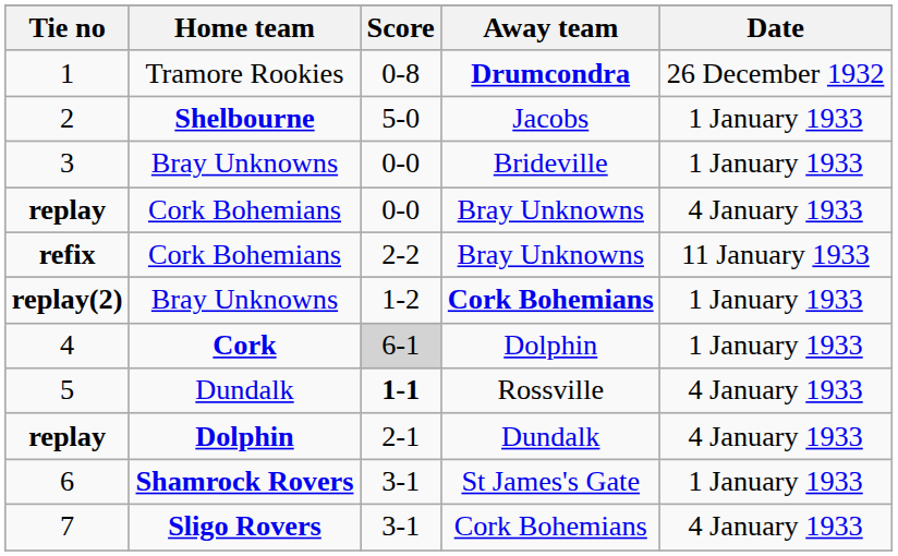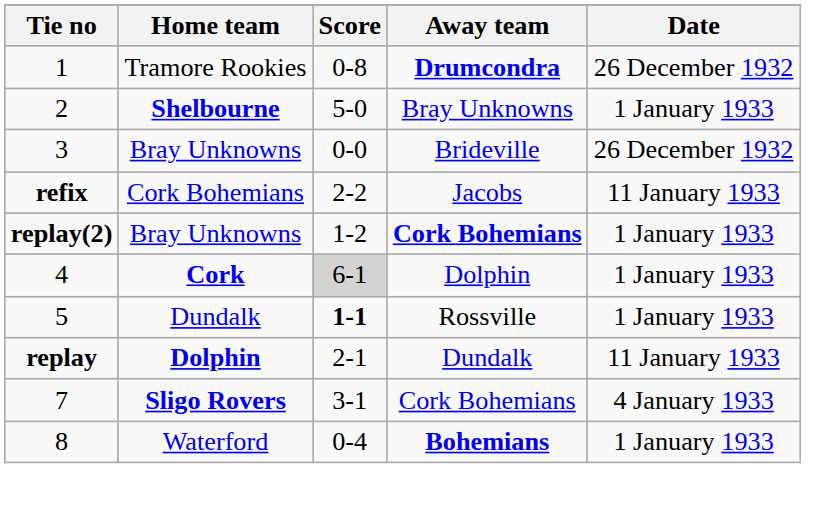 <table class="wikitable" style="text-align: center">
 <tr>
 </tr>
 <tr>
 <th>Tie no</th>
 <th>Home team</th>
 <th>Score</th>
 <th>Away team</th>
 <th>Date</th>
 </tr>
 <tr>
 <td>1</td>
 <td>Tramore Rookies</td>
 <td>0-8</td>
 <td><strong><a href='#'>Drumcondra</a></strong></td>
 <td>26 December <a href='#'>1932</a></td>
 </tr>
 <tr>
 <td>2</td>
 <td><strong><a href='#'>Shelbourne</a></strong></td>
 <td>5-0</td>
-<td><a href='#'>Jacobs</a></td>
+<td><a href='#'>Bray Unknowns</a></td>
 <td>1 January <a href='#'>1933</a></td>
 </tr>
 <tr>
 <td>3</td>
 <td><a href='#'>Bray Unknowns</a></td>
 <td>0-0</td>
 <td><a href='#'>Brideville</a></td>
-<td>1 January <a href='#'>1933</a></td>
-</tr>
-<tr>
-<td><strong>replay</strong></td>
-<td><a href='#'>Cork Bohemians</a></td>
-<td>0-0</td>
-<td><a href='#'>Bray Unknowns</a></td>
-<td>4 January <a href='#'>1933</a></td>
+<td>26 December <a href='#'>1932</a></td>
 </tr>
 <tr>
 <td><strong>refix</strong></td>
 <td><a href='#'>Cork Bohemians</a></td>
 <td>2-2</td>
-<td><a href='#'>Bray Unknowns</a></td>
+<td><a href='#'>Jacobs</a></td>
 <td>11 January <a href='#'>1933</a></td>
 </tr>
 <tr>
 <td><strong>replay(2)</strong></td>
 <td><a href='#'>Bray Unknowns</a></td>
 <td>1-2</td>
 <td><strong><a href='#'>Cork Bohemians</a></strong></td>
 <td>1 January <a href='#'>1933</a></td>
 </tr>
 <tr>
 <td>4</td>
 <td><strong><a href='#'>Cork</a></strong></td>
 <td style="background: lightgrey;">6-1</td>
 <td><a href='#'>Dolphin</a></td>
 <td>1 January <a href='#'>1933</a></td>
 </tr>
 <tr>
 <td>5</td>
 <td><a href='#'>Dundalk</a></td>
 <td><strong>1-1</strong></td>
 <td>Rossville</td>
-<td>4 January <a href='#'>1933</a></td>
+<td>1 January <a href='#'>1933</a></td>
 </tr>
 <tr>
 <td><strong>replay</strong></td>
 <td><strong><a href='#'>Dolphin</a></strong></td>
 <td>2-1</td>
 <td><a href='#'>Dundalk</a></td>
-<td>4 January <a href='#'>1933</a></td>
-</tr>
-<tr>
-<td>6</td>
-<td><strong><a href='#'>Shamrock Rovers</a></strong></td>
-<td>3-1</td>
-<td><a href='#'>St James's Gate</a></td>
-<td>1 January <a href='#'>1933</a></td>
+<td>11 January <a href='#'>1933</a></td>
 </tr>
 <tr>
 <td>7</td>
 <td><strong><a href='#'>Sligo Rovers</a></strong></td>
 <td>3-1</td>
 <td><a href='#'>Cork Bohemians</a></td>
 <td>4 January <a href='#'>1933</a></td>
 </tr>
+<tr>
+<td>8</td>
+<td><a href='#'>Waterford</a></td>
+<td>0-4</td>
+<td><strong><a href='#'>Bohemians</a></strong></td>
+<td>1 January <a href='#'>1933</a></td>
+</tr>
 </table>
